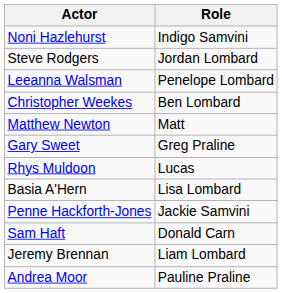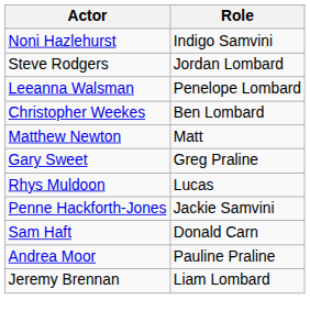 <table class="wikitable">
 <tr>
 <th>Actor</th>
 <th>Role</th>
 </tr>
 <tr>
 <td><a href='#'>Noni Hazlehurst</a></td>
 <td>Indigo Samvini</td>
 </tr>
 <tr>
 <td>Steve Rodgers</td>
 <td>Jordan Lombard</td>
 </tr>
 <tr>
 <td><a href='#'>Leeanna Walsman</a></td>
 <td>Penelope Lombard</td>
 </tr>
 <tr>
 <td><a href='#'>Christopher Weekes</a></td>
 <td>Ben Lombard</td>
 </tr>
 <tr>
 <td><a href='#'>Matthew Newton</a></td>
 <td>Matt</td>
 </tr>
 <tr>
 <td><a href='#'>Gary Sweet</a></td>
 <td>Greg Praline</td>
 </tr>
 <tr>
 <td><a href='#'>Rhys Muldoon</a></td>
 <td>Lucas</td>
 </tr>
 <tr>
-<td>Basia A'Hern</td>
-<td>Lisa Lombard</td>
-</tr>
-<tr>
 <td><a href='#'>Penne Hackforth-Jones</a></td>
 <td>Jackie Samvini</td>
 </tr>
 <tr>
 <td><a href='#'>Sam Haft</a></td>
 <td>Donald Carn</td>
 </tr>
 <tr>
+<td><a href='#'>Andrea Moor</a></td>
+<td>Pauline Praline</td>
+</tr>
+<tr>
 <td>Jeremy Brennan</td>
 <td>Liam Lombard</td>
 </tr>
-<tr>
-<td><a href='#'>Andrea Moor</a></td>
-<td>Pauline Praline</td>
-</tr>
 </table>
